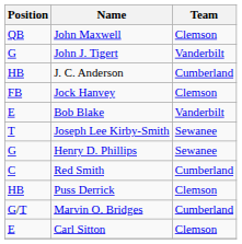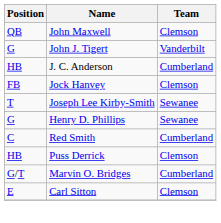 <table class="wikitable" style="font-size: 90%">
 <tr>
 <th>Position</th>
 <th>Name</th>
 <th>Team</th>
 </tr>
 <tr>
 <td><a href='#'>QB</a></td>
 <td><a href='#'>John Maxwell</a></td>
 <td><a href='#'>Clemson</a></td>
 </tr>
 <tr>
 <td><a href='#'>G</a></td>
 <td><a href='#'>John J. Tigert</a></td>
 <td><a href='#'>Vanderbilt</a></td>
 </tr>
 <tr>
 <td><a href='#'>HB</a></td>
 <td>J. C. Anderson</td>
 <td><a href='#'>Cumberland</a></td>
 </tr>
 <tr>
 <td><a href='#'>FB</a></td>
 <td><a href='#'>Jock Hanvey</a></td>
 <td><a href='#'>Clemson</a></td>
-</tr>
-<tr>
-<td><a href='#'>E</a></td>
-<td><a href='#'>Bob Blake</a></td>
-<td><a href='#'>Vanderbilt</a></td>
 </tr>
 <tr>
 <td><a href='#'>T</a></td>
 <td><a href='#'>Joseph Lee Kirby-Smith</a></td>
 <td><a href='#'>Sewanee</a></td>
 </tr>
 <tr>
 <td><a href='#'>G</a></td>
 <td><a href='#'>Henry D. Phillips</a></td>
 <td><a href='#'>Sewanee</a></td>
 </tr>
 <tr>
 <td><a href='#'>C</a></td>
 <td><a href='#'>Red Smith</a></td>
 <td><a href='#'>Cumberland</a></td>
 </tr>
 <tr>
 <td><a href='#'>HB</a></td>
 <td><a href='#'>Puss Derrick</a></td>
 <td><a href='#'>Clemson</a></td>
 </tr>
 <tr>
 <td><a href='#'>G</a>/<a href='#'>T</a></td>
 <td><a href='#'>Marvin O. Bridges</a></td>
 <td><a href='#'>Cumberland</a></td>
 </tr>
 <tr>
 <td><a href='#'>E</a></td>
 <td><a href='#'>Carl Sitton</a></td>
 <td><a href='#'>Clemson</a></td>
 </tr>
 <tr>
 </tr>
 </table>
